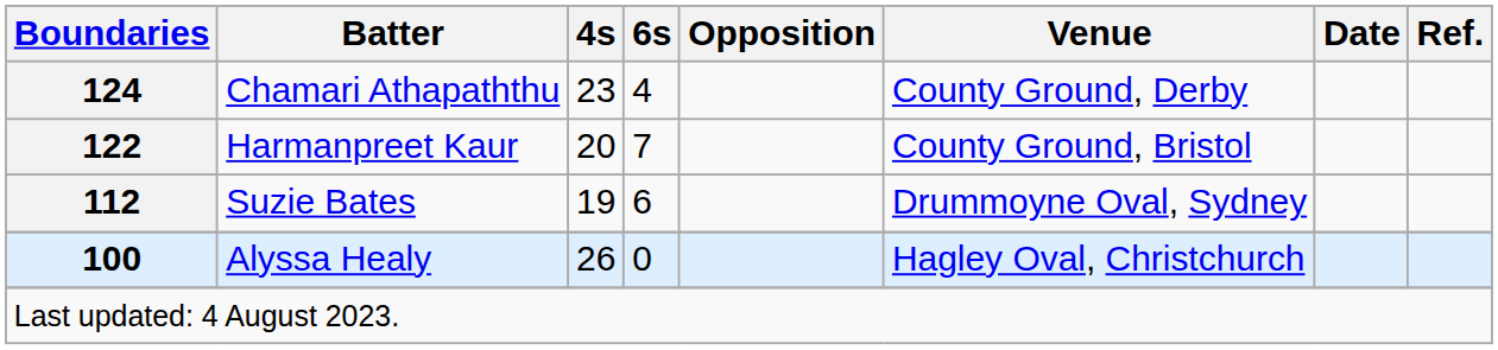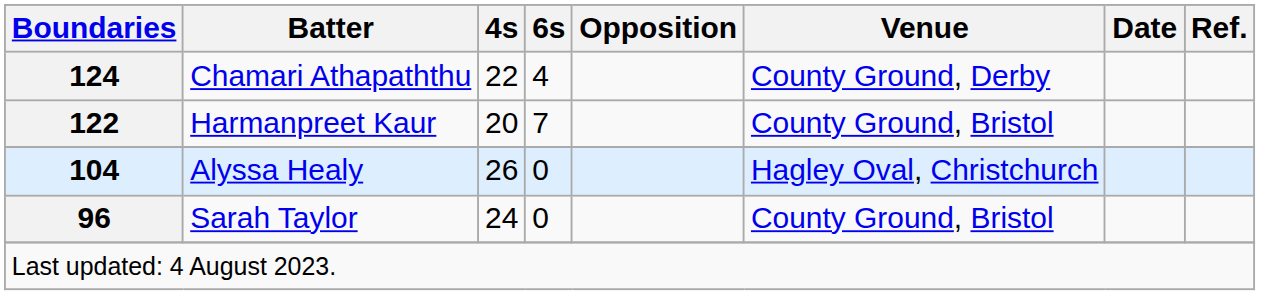 <table class="wikitable sortable">
 <tr>
 <th><a href='#'>Boundaries</a></th>
 <th>Batter</th>
 <th>4s</th>
 <th>6s</th>
 <th>Opposition</th>
 <th class=unsortable>Venue</th>
 <th>Date</th>
 <th class=unsortable>Ref.</th>
 </tr>
 <tr>
 <th>124</th>
 <td> <a href='#'>Chamari Athapaththu</a></td>
-<td>23</td>
+<td>22</td>
 <td>4</td>
 <td></td>
 <td><a href='#'>County Ground</a>, <a href='#'>Derby</a></td>
 <td></td>
 <td></td>
 </tr>
 <tr>
 <th>122</th>
 <td> <a href='#'>Harmanpreet Kaur</a></td>
 <td>20</td>
 <td>7</td>
 <td></td>
 <td><a href='#'>County Ground</a>, <a href='#'>Bristol</a></td>
 <td></td>
 <td></td>
 </tr>
 <tr>
-<th>112</th>
-<td> <a href='#'>Suzie Bates</a></td>
-<td>19</td>
-<td>6</td>
-<td></td>
-<td><a href='#'>Drummoyne Oval</a>, <a href='#'>Sydney</a></td>
-<td></td>
-<td></td>
-</tr>
-<tr>
 </tr>
 <tr style="background-color:#def;">
-<th style="background-color:#def;">100</th>
+<th style="background-color:#def;">104</th>
 <td> <a href='#'>Alyssa Healy</a></td>
 <td>26</td>
 <td>0</td>
 <td></td>
 <td><a href='#'>Hagley Oval</a>, <a href='#'>Christchurch</a></td>
 <td></td>
 <td></td>
 </tr>
 <tr>
+<th>96</th>
+<td> <a href='#'>Sarah Taylor</a></td>
+<td>24</td>
+<td>0</td>
+<td></td>
+<td><a href='#'>County Ground</a>, <a href='#'>Bristol</a></td>
+<td></td>
+<td></td>
+</tr>
+<tr>
 </tr>
 <tr class=sortbottom>
 <td colspan=8><small>Last updated: 4 August 2023.</small></td>
 </tr>
 </table>
